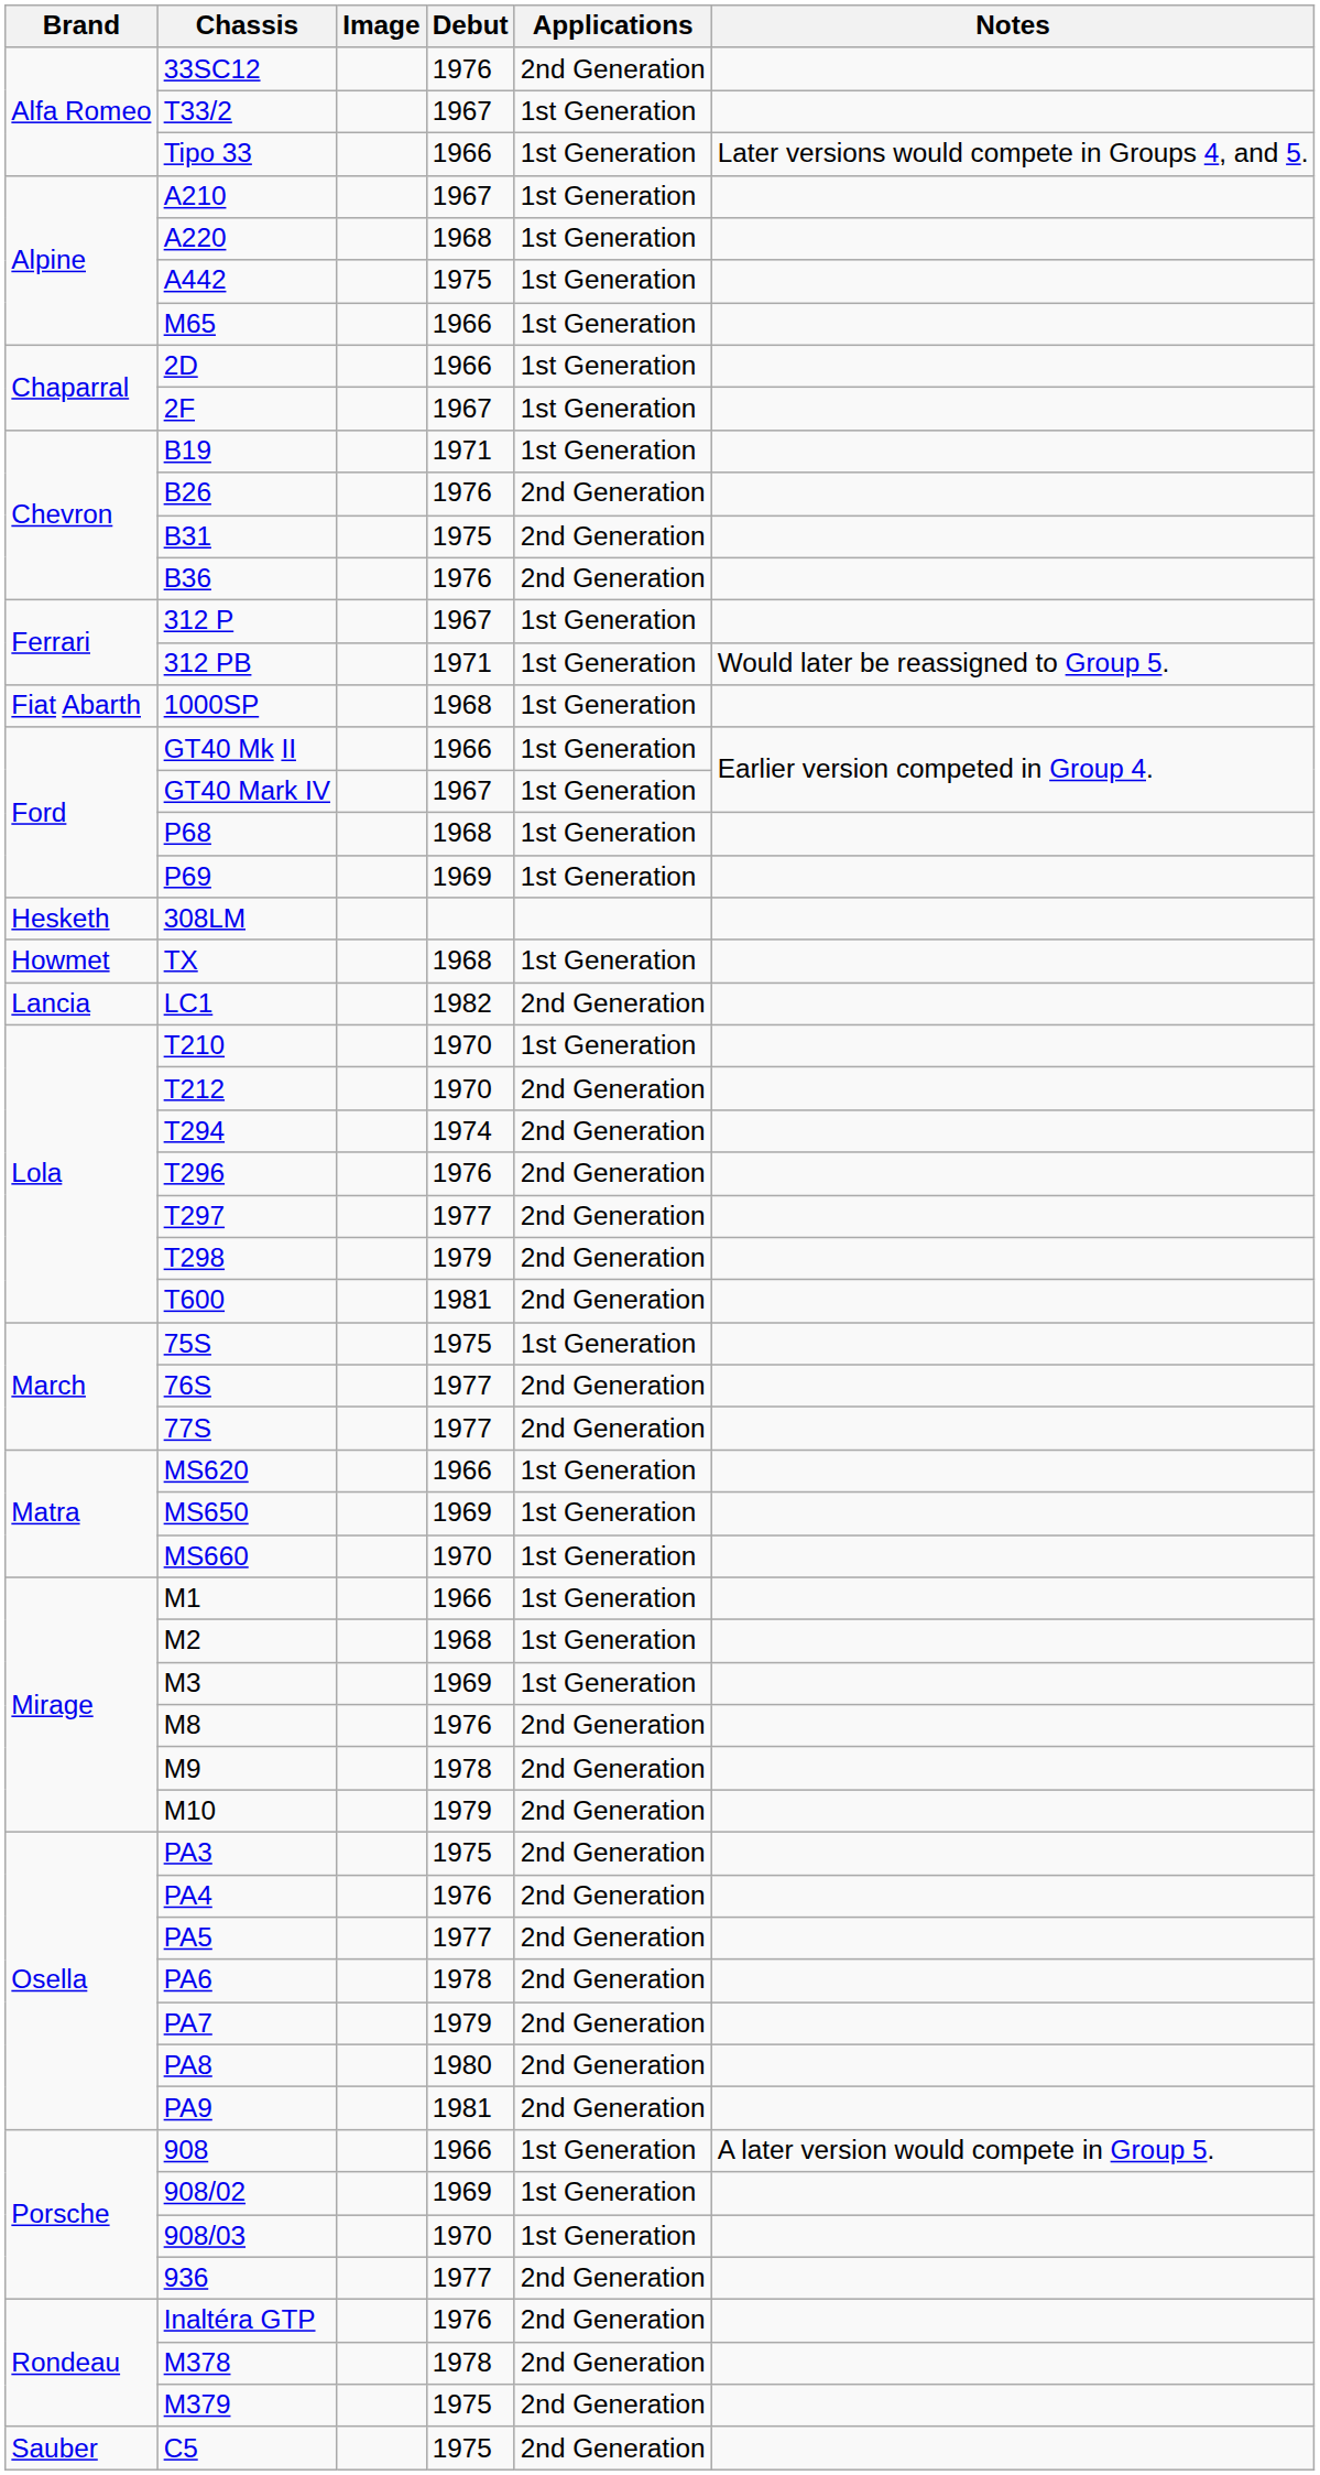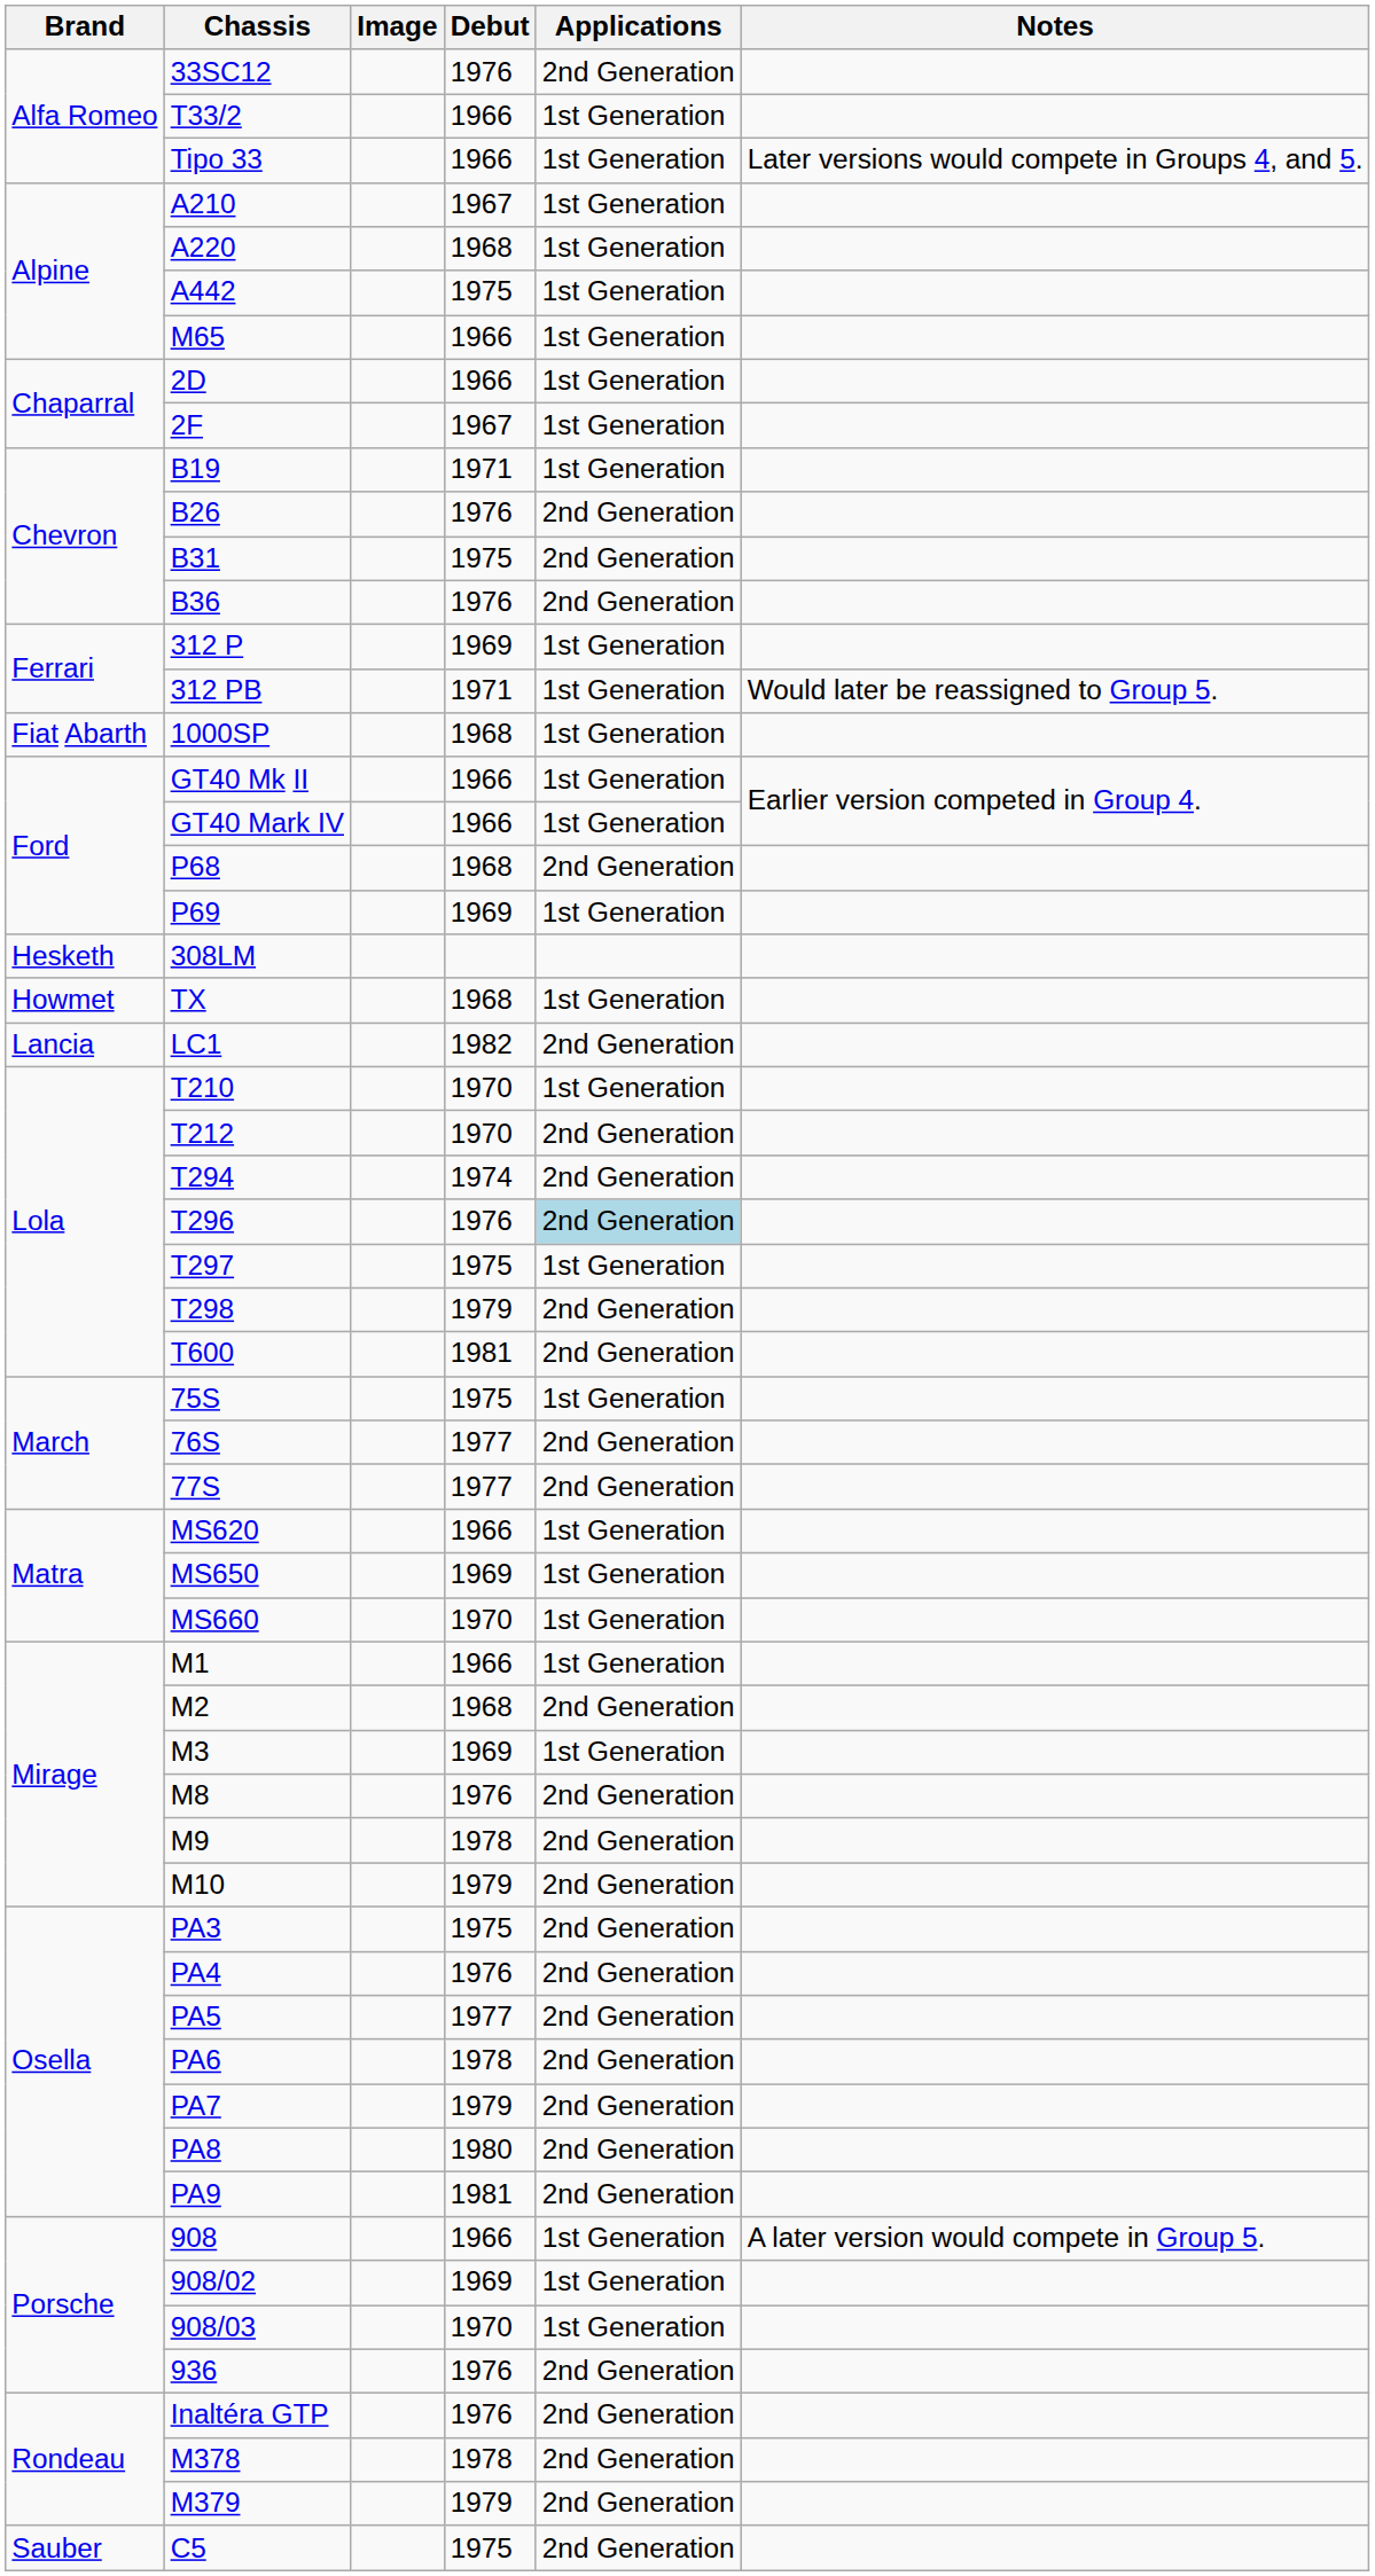 <table class="wikitable">
 <tr>
 <th>Brand</th>
 <th>Chassis</th>
 <th>Image</th>
 <th>Debut</th>
 <th>Applications</th>
 <th>Notes</th>
 </tr>
 <tr>
 <td rowspan="3"><a href='#'>Alfa Romeo</a></td>
 <td><a href='#'>33SC12</a></td>
 <td></td>
 <td>1976</td>
 <td>2nd Generation</td>
 <td></td>
 </tr>
 <tr>
 <td><a href='#'>T33/2</a></td>
 <td></td>
-<td>1967</td>
+<td>1966</td>
 <td>1st Generation</td>
 <td></td>
 </tr>
 <tr>
 <td><a href='#'>Tipo 33</a></td>
 <td></td>
 <td>1966</td>
 <td>1st Generation</td>
 <td>Later versions would compete in Groups <a href='#'>4</a>, and <a href='#'>5</a>.</td>
 </tr>
 <tr>
 <td rowspan="4"><a href='#'>Alpine</a></td>
 <td><a href='#'>A210</a></td>
 <td></td>
 <td>1967</td>
 <td>1st Generation</td>
 <td></td>
 </tr>
 <tr>
 <td><a href='#'>A220</a></td>
 <td></td>
 <td>1968</td>
 <td>1st Generation</td>
 <td></td>
 </tr>
 <tr>
 <td><a href='#'>A442</a></td>
 <td></td>
 <td>1975</td>
 <td>1st Generation</td>
 <td></td>
 </tr>
 <tr>
 <td><a href='#'>M65</a></td>
 <td></td>
 <td>1966</td>
 <td>1st Generation</td>
 <td></td>
 </tr>
 <tr>
 <td rowspan="2"><a href='#'>Chaparral</a></td>
 <td><a href='#'>2D</a></td>
 <td></td>
 <td>1966</td>
 <td>1st Generation</td>
 <td></td>
 </tr>
 <tr>
 <td><a href='#'>2F</a></td>
 <td></td>
 <td>1967</td>
 <td>1st Generation</td>
 <td></td>
 </tr>
 <tr>
 <td rowspan="4"><a href='#'>Chevron</a></td>
 <td><a href='#'>B19</a></td>
 <td></td>
 <td>1971</td>
 <td>1st Generation</td>
 <td></td>
 </tr>
 <tr>
 <td><a href='#'>B26</a></td>
 <td></td>
 <td>1976</td>
 <td>2nd Generation</td>
 <td></td>
 </tr>
 <tr>
 <td><a href='#'>B31</a></td>
 <td></td>
 <td>1975</td>
 <td>2nd Generation</td>
 <td></td>
 </tr>
 <tr>
 <td><a href='#'>B36</a></td>
 <td></td>
 <td>1976</td>
 <td>2nd Generation</td>
 <td></td>
 </tr>
 <tr>
 <td rowspan="2"><a href='#'>Ferrari</a></td>
 <td><a href='#'>312 P</a></td>
 <td></td>
-<td>1967</td>
+<td>1969</td>
 <td>1st Generation</td>
 <td></td>
 </tr>
 <tr>
 <td><a href='#'>312 PB</a></td>
 <td></td>
 <td>1971</td>
 <td>1st Generation</td>
 <td>Would later be reassigned to <a href='#'>Group 5</a>.</td>
 </tr>
 <tr>
 <td><a href='#'>Fiat</a> <a href='#'>Abarth</a></td>
 <td><a href='#'>1000SP</a></td>
 <td></td>
 <td>1968</td>
 <td>1st Generation</td>
 <td></td>
 </tr>
 <tr>
 <td rowspan="4"><a href='#'>Ford</a></td>
 <td><a href='#'>GT40 Mk</a> <a href='#'>II</a></td>
 <td></td>
 <td>1966</td>
 <td>1st Generation</td>
 <td rowspan="2">Earlier version competed in <a href='#'>Group 4</a>.</td>
 </tr>
 <tr>
 <td><a href='#'>GT40 Mark IV</a></td>
 <td></td>
-<td>1967</td>
+<td>1966</td>
 <td>1st Generation</td>
 </tr>
 <tr>
 <td><a href='#'>P68</a></td>
 <td></td>
 <td>1968</td>
-<td>1st Generation</td>
+<td>2nd Generation</td>
 <td></td>
 </tr>
 <tr>
 <td><a href='#'>P69</a></td>
 <td></td>
 <td>1969</td>
 <td>1st Generation</td>
 <td></td>
 </tr>
 <tr>
 <td><a href='#'>Hesketh</a></td>
 <td><a href='#'>308LM</a></td>
 <td></td>
 <td></td>
 <td></td>
 <td></td>
 </tr>
 <tr>
 <td><a href='#'>Howmet</a></td>
 <td><a href='#'>TX</a></td>
 <td></td>
 <td>1968</td>
 <td>1st Generation</td>
 <td></td>
 </tr>
 <tr>
 <td><a href='#'>Lancia</a></td>
 <td><a href='#'>LC1</a></td>
 <td></td>
 <td>1982</td>
 <td>2nd Generation</td>
 <td></td>
 </tr>
 <tr>
 <td rowspan="7"><a href='#'>Lola</a></td>
 <td><a href='#'>T210</a></td>
 <td></td>
 <td>1970</td>
 <td>1st Generation</td>
 <td></td>
 </tr>
 <tr>
 <td><a href='#'>T212</a></td>
 <td></td>
 <td>1970</td>
 <td>2nd Generation</td>
 <td></td>
 </tr>
 <tr>
 <td><a href='#'>T294</a></td>
 <td></td>
 <td>1974</td>
 <td>2nd Generation</td>
 <td></td>
 </tr>
 <tr>
 <td><a href='#'>T296</a></td>
 <td></td>
 <td>1976</td>
-<td>2nd Generation</td>
+<td style="background: lightblue;">2nd Generation</td>
 <td></td>
 </tr>
 <tr>
 <td><a href='#'>T297</a></td>
 <td></td>
-<td>1977</td>
-<td>2nd Generation</td>
+<td>1975</td>
+<td>1st Generation</td>
 <td></td>
 </tr>
 <tr>
 <td><a href='#'>T298</a></td>
 <td></td>
 <td>1979</td>
 <td>2nd Generation</td>
 <td></td>
 </tr>
 <tr>
 <td><a href='#'>T600</a></td>
 <td></td>
 <td>1981</td>
 <td>2nd Generation</td>
 <td></td>
 </tr>
 <tr>
 <td rowspan="3"><a href='#'>March</a></td>
 <td><a href='#'>75S</a></td>
 <td></td>
 <td>1975</td>
 <td>1st Generation</td>
 <td></td>
 </tr>
 <tr>
 <td><a href='#'>76S</a></td>
 <td></td>
 <td>1977</td>
 <td>2nd Generation</td>
 <td></td>
 </tr>
 <tr>
 <td><a href='#'>77S</a></td>
 <td></td>
 <td>1977</td>
 <td>2nd Generation</td>
 <td></td>
 </tr>
 <tr>
 <td rowspan="3"><a href='#'>Matra</a></td>
 <td><a href='#'>MS620</a></td>
 <td></td>
 <td>1966</td>
 <td>1st Generation</td>
 <td></td>
 </tr>
 <tr>
 <td><a href='#'>MS650</a></td>
 <td></td>
 <td>1969</td>
 <td>1st Generation</td>
 <td></td>
 </tr>
 <tr>
 <td><a href='#'>MS660</a></td>
 <td></td>
 <td>1970</td>
 <td>1st Generation</td>
 <td></td>
 </tr>
 <tr>
 <td rowspan="6"><a href='#'>Mirage</a></td>
 <td>M1</td>
 <td></td>
 <td>1966</td>
 <td>1st Generation</td>
 <td></td>
 </tr>
 <tr>
 <td>M2</td>
 <td></td>
 <td>1968</td>
-<td>1st Generation</td>
+<td>2nd Generation</td>
 <td></td>
 </tr>
 <tr>
 <td>M3</td>
 <td></td>
 <td>1969</td>
 <td>1st Generation</td>
 <td></td>
 </tr>
 <tr>
 <td>M8</td>
 <td></td>
 <td>1976</td>
 <td>2nd Generation</td>
 <td></td>
 </tr>
 <tr>
 <td>M9</td>
 <td></td>
 <td>1978</td>
 <td>2nd Generation</td>
 <td></td>
 </tr>
 <tr>
 <td>M10</td>
 <td></td>
 <td>1979</td>
 <td>2nd Generation</td>
 <td></td>
 </tr>
 <tr>
 <td rowspan="7"><a href='#'>Osella</a></td>
 <td><a href='#'>PA3</a></td>
 <td></td>
 <td>1975</td>
 <td>2nd Generation</td>
 <td></td>
 </tr>
 <tr>
 <td><a href='#'>PA4</a></td>
 <td></td>
 <td>1976</td>
 <td>2nd Generation</td>
 <td></td>
 </tr>
 <tr>
 <td><a href='#'>PA5</a></td>
 <td></td>
 <td>1977</td>
 <td>2nd Generation</td>
 <td></td>
 </tr>
 <tr>
 <td><a href='#'>PA6</a></td>
 <td></td>
 <td>1978</td>
 <td>2nd Generation</td>
 <td></td>
 </tr>
 <tr>
 <td><a href='#'>PA7</a></td>
 <td></td>
 <td>1979</td>
 <td>2nd Generation</td>
 <td></td>
 </tr>
 <tr>
 <td><a href='#'>PA8</a></td>
 <td></td>
 <td>1980</td>
 <td>2nd Generation</td>
 <td></td>
 </tr>
 <tr>
 <td><a href='#'>PA9</a></td>
 <td></td>
 <td>1981</td>
 <td>2nd Generation</td>
 <td></td>
 </tr>
 <tr>
 <td rowspan="4"><a href='#'>Porsche</a></td>
 <td><a href='#'>908</a></td>
 <td></td>
 <td>1966</td>
 <td>1st Generation</td>
 <td>A later version would compete in <a href='#'>Group 5</a>.</td>
 </tr>
 <tr>
 <td><a href='#'>908/02</a></td>
 <td></td>
 <td>1969</td>
 <td>1st Generation</td>
 <td></td>
 </tr>
 <tr>
 <td><a href='#'>908/03</a></td>
 <td></td>
 <td>1970</td>
 <td>1st Generation</td>
 <td></td>
 </tr>
 <tr>
 <td><a href='#'>936</a></td>
 <td></td>
-<td>1977</td>
+<td>1976</td>
 <td>2nd Generation</td>
 <td></td>
 </tr>
 <tr>
 <td rowspan="3"><a href='#'>Rondeau</a></td>
 <td><a href='#'>Inaltéra GTP</a></td>
 <td></td>
 <td>1976</td>
 <td>2nd Generation</td>
 <td></td>
 </tr>
 <tr>
 <td><a href='#'>M378</a></td>
 <td></td>
 <td>1978</td>
 <td>2nd Generation</td>
 <td></td>
 </tr>
 <tr>
 <td><a href='#'>M379</a></td>
 <td></td>
-<td>1975</td>
+<td>1979</td>
 <td>2nd Generation</td>
 <td></td>
 </tr>
 <tr>
 <td><a href='#'>Sauber</a></td>
 <td><a href='#'>C5</a></td>
 <td></td>
 <td>1975</td>
 <td>2nd Generation</td>
 <td></td>
 </tr>
 </table>
